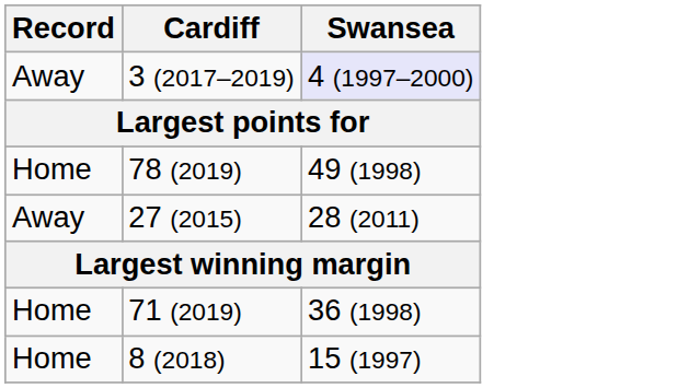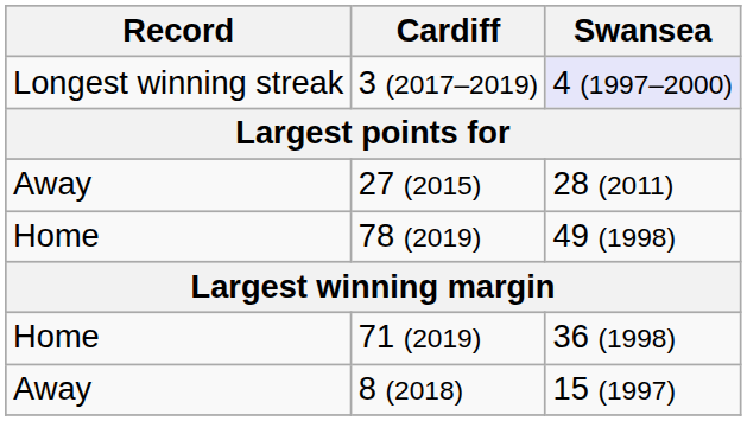 <table class="wikitable">
 <tr>
 <th>Record</th>
 <th>Cardiff</th>
 <th>Swansea</th>
 </tr>
 <tr>
-<td>Away</td>
+<td>Longest winning streak</td>
 <td>3 <small>(2017–2019)</small></td>
 <td style="background: lavender;">4 <small>(1997–2000)</small></td>
 </tr>
 <tr>
 <th colspan=3 align=center>Largest points for</th>
 </tr>
 <tr>
+<td>Away</td>
+<td>27 <small>(2015)</small></td>
+<td>28 <small>(2011)</small></td>
+</tr>
+<tr>
 <td>Home</td>
 <td>78 <small>(2019)</small></td>
 <td>49 <small>(1998)</small></td>
-</tr>
-<tr>
-<td>Away</td>
-<td>27 <small>(2015)</small></td>
-<td>28 <small>(2011)</small></td>
 </tr>
 <tr>
 <th colspan=3 align=center>Largest winning margin</th>
 </tr>
 <tr>
 <td>Home</td>
 <td>71 <small>(2019)</small></td>
 <td>36 <small>(1998)</small></td>
 </tr>
 <tr>
-<td>Home</td>
+<td>Away</td>
 <td>8 <small>(2018)</small></td>
 <td>15 <small>(1997)</small></td>
 </tr>
 </table>
